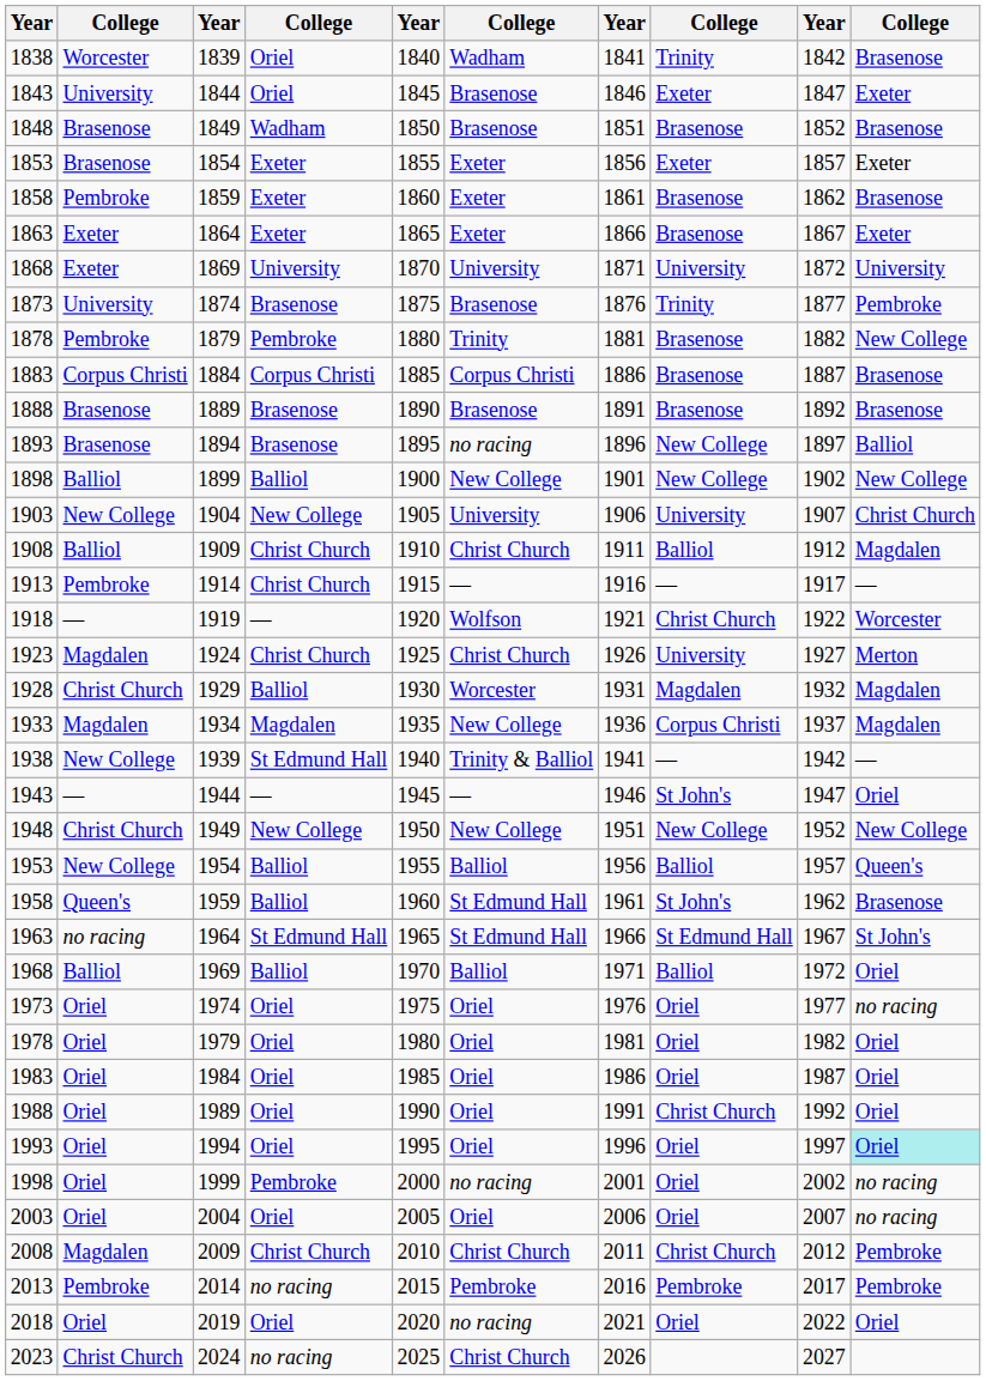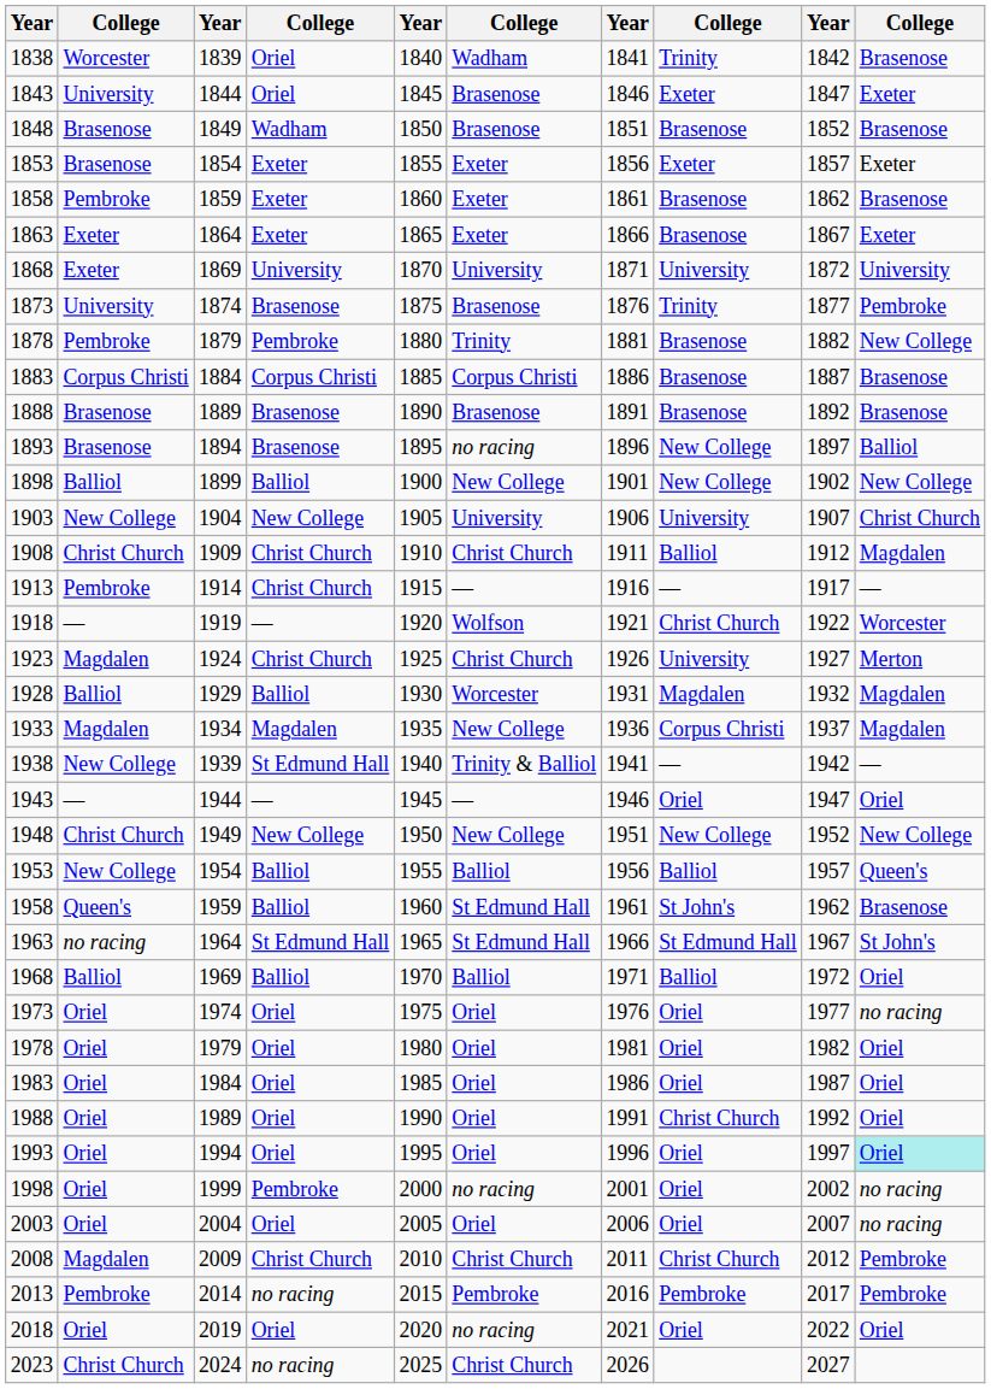 <table class="wikitable" style="font-size:95%">
 <tr>
 <th>Year</th>
 <th>College</th>
 <th>Year</th>
 <th>College</th>
 <th>Year</th>
 <th>College</th>
 <th>Year</th>
 <th>College</th>
 <th>Year</th>
 <th>College</th>
 </tr>
 <tr>
 <td>1838</td>
 <td> <a href='#'>Worcester</a></td>
 <td>1839</td>
 <td> <a href='#'>Oriel</a></td>
 <td>1840</td>
 <td> <a href='#'>Wadham</a></td>
 <td>1841</td>
 <td> <a href='#'>Trinity</a></td>
 <td>1842</td>
 <td> <a href='#'>Brasenose</a></td>
 </tr>
 <tr>
 <td>1843</td>
 <td> <a href='#'>University</a></td>
 <td>1844</td>
 <td> <a href='#'>Oriel</a></td>
 <td>1845</td>
 <td> <a href='#'>Brasenose</a></td>
 <td>1846</td>
 <td> <a href='#'>Exeter</a></td>
 <td>1847</td>
 <td> <a href='#'>Exeter</a></td>
 </tr>
 <tr>
 <td>1848</td>
 <td> <a href='#'>Brasenose</a></td>
 <td>1849</td>
 <td> <a href='#'>Wadham</a></td>
 <td>1850</td>
 <td> <a href='#'>Brasenose</a></td>
 <td>1851</td>
 <td> <a href='#'>Brasenose</a></td>
 <td>1852</td>
 <td> <a href='#'>Brasenose</a></td>
 </tr>
 <tr>
 <td>1853</td>
 <td> <a href='#'>Brasenose</a></td>
 <td>1854</td>
 <td> <a href='#'>Exeter</a></td>
 <td>1855</td>
 <td> <a href='#'>Exeter</a></td>
 <td>1856</td>
 <td> <a href='#'>Exeter</a></td>
 <td>1857</td>
 <td> Exeter</td>
 </tr>
 <tr>
 <td>1858</td>
 <td> <a href='#'>Pembroke</a></td>
 <td>1859</td>
 <td> <a href='#'>Exeter</a></td>
 <td>1860</td>
 <td> <a href='#'>Exeter</a></td>
 <td>1861</td>
 <td> <a href='#'>Brasenose</a></td>
 <td>1862</td>
 <td> <a href='#'>Brasenose</a></td>
 </tr>
 <tr>
 <td>1863</td>
 <td> <a href='#'>Exeter</a></td>
 <td>1864</td>
 <td> <a href='#'>Exeter</a></td>
 <td>1865</td>
 <td> <a href='#'>Exeter</a></td>
 <td>1866</td>
 <td> <a href='#'>Brasenose</a></td>
 <td>1867</td>
 <td> <a href='#'>Exeter</a></td>
 </tr>
 <tr>
 <td>1868</td>
 <td> <a href='#'>Exeter</a></td>
 <td>1869</td>
 <td> <a href='#'>University</a></td>
 <td>1870</td>
 <td> <a href='#'>University</a></td>
 <td>1871</td>
 <td> <a href='#'>University</a></td>
 <td>1872</td>
 <td> <a href='#'>University</a></td>
 </tr>
 <tr>
 <td>1873</td>
 <td> <a href='#'>University</a></td>
 <td>1874</td>
 <td> <a href='#'>Brasenose</a></td>
 <td>1875</td>
 <td> <a href='#'>Brasenose</a></td>
 <td>1876</td>
 <td> <a href='#'>Trinity</a></td>
 <td>1877</td>
 <td> <a href='#'>Pembroke</a></td>
 </tr>
 <tr>
 <td>1878</td>
 <td> <a href='#'>Pembroke</a></td>
 <td>1879</td>
 <td> <a href='#'>Pembroke</a></td>
 <td>1880</td>
 <td> <a href='#'>Trinity</a></td>
 <td>1881</td>
 <td> <a href='#'>Brasenose</a></td>
 <td>1882</td>
 <td> <a href='#'>New College</a></td>
 </tr>
 <tr>
 <td>1883</td>
 <td> <a href='#'>Corpus Christi</a></td>
 <td>1884</td>
 <td> <a href='#'>Corpus Christi</a></td>
 <td>1885</td>
 <td> <a href='#'>Corpus Christi</a></td>
 <td>1886</td>
 <td> <a href='#'>Brasenose</a></td>
 <td>1887</td>
 <td> <a href='#'>Brasenose</a></td>
 </tr>
 <tr>
 <td>1888</td>
 <td> <a href='#'>Brasenose</a></td>
 <td>1889</td>
 <td> <a href='#'>Brasenose</a></td>
 <td>1890</td>
 <td> <a href='#'>Brasenose</a></td>
 <td>1891</td>
 <td> <a href='#'>Brasenose</a></td>
 <td>1892</td>
 <td> <a href='#'>Brasenose</a></td>
 </tr>
 <tr>
 <td>1893</td>
 <td> <a href='#'>Brasenose</a></td>
 <td>1894</td>
 <td> <a href='#'>Brasenose</a></td>
 <td>1895</td>
 <td><em>no racing</em> </td>
 <td>1896</td>
 <td> <a href='#'>New College</a></td>
 <td>1897</td>
 <td> <a href='#'>Balliol</a></td>
 </tr>
 <tr>
 <td>1898</td>
 <td> <a href='#'>Balliol</a></td>
 <td>1899</td>
 <td> <a href='#'>Balliol</a></td>
 <td>1900</td>
 <td> <a href='#'>New College</a></td>
 <td>1901</td>
 <td> <a href='#'>New College</a></td>
 <td>1902</td>
 <td> <a href='#'>New College</a></td>
 </tr>
 <tr>
 <td>1903</td>
 <td> <a href='#'>New College</a></td>
 <td>1904</td>
 <td> <a href='#'>New College</a></td>
 <td>1905</td>
 <td> <a href='#'>University</a></td>
 <td>1906</td>
 <td> <a href='#'>University</a></td>
 <td>1907</td>
 <td> <a href='#'>Christ Church</a></td>
 </tr>
 <tr>
 <td>1908</td>
-<td> <a href='#'>Balliol</a></td>
+<td> <a href='#'>Christ Church</a></td>
 <td>1909</td>
 <td> <a href='#'>Christ Church</a></td>
 <td>1910</td>
 <td> <a href='#'>Christ Church</a></td>
 <td>1911</td>
 <td> <a href='#'>Balliol</a></td>
 <td>1912</td>
 <td> <a href='#'>Magdalen</a></td>
 </tr>
 <tr>
 <td>1913</td>
 <td> <a href='#'>Pembroke</a></td>
 <td>1914</td>
 <td> <a href='#'>Christ Church</a></td>
 <td>1915</td>
 <td>— </td>
 <td>1916</td>
 <td>— </td>
 <td>1917</td>
 <td>— </td>
 </tr>
 <tr>
 <td>1918</td>
 <td>— </td>
 <td>1919</td>
 <td>— </td>
 <td>1920</td>
 <td> <a href='#'>Wolfson</a> </td>
 <td>1921</td>
 <td> <a href='#'>Christ Church</a></td>
 <td>1922</td>
 <td> <a href='#'>Worcester</a></td>
 </tr>
 <tr>
 <td>1923</td>
 <td> <a href='#'>Magdalen</a></td>
 <td>1924</td>
 <td> <a href='#'>Christ Church</a></td>
 <td>1925</td>
 <td> <a href='#'>Christ Church</a></td>
 <td>1926</td>
 <td> <a href='#'>University</a></td>
 <td>1927</td>
 <td> <a href='#'>Merton</a></td>
 </tr>
 <tr>
 <td>1928</td>
-<td> <a href='#'>Christ Church</a></td>
+<td> <a href='#'>Balliol</a></td>
 <td>1929</td>
 <td> <a href='#'>Balliol</a></td>
 <td>1930</td>
 <td> <a href='#'>Worcester</a></td>
 <td>1931</td>
 <td> <a href='#'>Magdalen</a></td>
 <td>1932</td>
 <td> <a href='#'>Magdalen</a></td>
 </tr>
 <tr>
 <td>1933</td>
 <td> <a href='#'>Magdalen</a></td>
 <td>1934</td>
 <td> <a href='#'>Magdalen</a></td>
 <td>1935</td>
 <td> <a href='#'>New College</a></td>
 <td>1936</td>
 <td> <a href='#'>Corpus Christi</a></td>
 <td>1937</td>
 <td> <a href='#'>Magdalen</a></td>
 </tr>
 <tr>
 <td>1938</td>
 <td> <a href='#'>New College</a></td>
 <td>1939</td>
 <td> <a href='#'>St Edmund Hall</a></td>
 <td>1940</td>
 <td> <a href='#'>Trinity</a> &  <a href='#'>Balliol</a></td>
 <td>1941</td>
 <td>— </td>
 <td>1942</td>
 <td>— </td>
 </tr>
 <tr>
 <td>1943</td>
 <td>— </td>
 <td>1944</td>
 <td>— </td>
 <td>1945</td>
 <td>— </td>
 <td>1946</td>
-<td> <a href='#'>St John's</a></td>
+<td> <a href='#'>Oriel</a></td>
 <td>1947</td>
 <td> <a href='#'>Oriel</a></td>
 </tr>
 <tr>
 <td>1948</td>
 <td> <a href='#'>Christ Church</a></td>
 <td>1949</td>
 <td> <a href='#'>New College</a></td>
 <td>1950</td>
 <td> <a href='#'>New College</a></td>
 <td>1951</td>
 <td> <a href='#'>New College</a></td>
 <td>1952</td>
 <td> <a href='#'>New College</a></td>
 </tr>
 <tr>
 <td>1953</td>
 <td> <a href='#'>New College</a></td>
 <td>1954</td>
 <td> <a href='#'>Balliol</a></td>
 <td>1955</td>
 <td> <a href='#'>Balliol</a></td>
 <td>1956</td>
 <td> <a href='#'>Balliol</a></td>
 <td>1957</td>
 <td> <a href='#'>Queen's</a></td>
 </tr>
 <tr>
 <td>1958</td>
 <td> <a href='#'>Queen's</a></td>
 <td>1959</td>
 <td> <a href='#'>Balliol</a></td>
 <td>1960</td>
 <td> <a href='#'>St Edmund Hall</a></td>
 <td>1961</td>
 <td> <a href='#'>St John's</a></td>
 <td>1962</td>
 <td> <a href='#'>Brasenose</a></td>
 </tr>
 <tr>
 <td>1963</td>
 <td><em>no racing</em> </td>
 <td>1964</td>
 <td> <a href='#'>St Edmund Hall</a></td>
 <td>1965</td>
 <td> <a href='#'>St Edmund Hall</a></td>
 <td>1966</td>
 <td> <a href='#'>St Edmund Hall</a></td>
 <td>1967</td>
 <td> <a href='#'>St John's</a></td>
 </tr>
 <tr>
 <td>1968</td>
 <td> <a href='#'>Balliol</a></td>
 <td>1969</td>
 <td> <a href='#'>Balliol</a></td>
 <td>1970</td>
 <td> <a href='#'>Balliol</a></td>
 <td>1971</td>
 <td> <a href='#'>Balliol</a></td>
 <td>1972</td>
 <td> <a href='#'>Oriel</a></td>
 </tr>
 <tr>
 <td>1973</td>
 <td> <a href='#'>Oriel</a></td>
 <td>1974</td>
 <td> <a href='#'>Oriel</a></td>
 <td>1975</td>
 <td> <a href='#'>Oriel</a></td>
 <td>1976</td>
 <td> <a href='#'>Oriel</a></td>
 <td>1977</td>
 <td><em>no racing</em> </td>
 </tr>
 <tr>
 <td>1978</td>
 <td> <a href='#'>Oriel</a></td>
 <td>1979</td>
 <td> <a href='#'>Oriel</a></td>
 <td>1980</td>
 <td> <a href='#'>Oriel</a></td>
 <td>1981</td>
 <td> <a href='#'>Oriel</a></td>
 <td>1982</td>
 <td> <a href='#'>Oriel</a></td>
 </tr>
 <tr>
 <td>1983</td>
 <td> <a href='#'>Oriel</a></td>
 <td>1984</td>
 <td> <a href='#'>Oriel</a></td>
 <td>1985</td>
 <td> <a href='#'>Oriel</a></td>
 <td>1986</td>
 <td> <a href='#'>Oriel</a> </td>
 <td>1987</td>
 <td> <a href='#'>Oriel</a></td>
 </tr>
 <tr>
 <td>1988</td>
 <td> <a href='#'>Oriel</a></td>
 <td>1989</td>
 <td> <a href='#'>Oriel</a></td>
 <td>1990</td>
 <td> <a href='#'>Oriel</a> </td>
 <td>1991</td>
 <td> <a href='#'>Christ Church</a> </td>
 <td>1992</td>
 <td> <a href='#'>Oriel</a></td>
 </tr>
 <tr>
 <td>1993</td>
 <td> <a href='#'>Oriel</a></td>
 <td>1994</td>
 <td> <a href='#'>Oriel</a> </td>
 <td>1995</td>
 <td> <a href='#'>Oriel</a> </td>
 <td>1996</td>
 <td> <a href='#'>Oriel</a></td>
 <td>1997</td>
 <td style="background: paleturquoise;"> <a href='#'>Oriel</a></td>
 </tr>
 <tr>
 <td>1998</td>
 <td> <a href='#'>Oriel</a> </td>
 <td>1999</td>
 <td> <a href='#'>Pembroke</a></td>
 <td>2000</td>
 <td><em>no racing</em> </td>
 <td>2001</td>
 <td> <a href='#'>Oriel</a></td>
 <td>2002</td>
 <td><em>no racing</em> </td>
 </tr>
 <tr>
 <td>2003</td>
 <td> <a href='#'>Oriel</a> </td>
 <td>2004</td>
 <td> <a href='#'>Oriel</a></td>
 <td>2005</td>
 <td> <a href='#'>Oriel</a></td>
 <td>2006</td>
 <td> <a href='#'>Oriel</a></td>
 <td>2007</td>
 <td><em>no racing</em> </td>
 </tr>
 <tr>
 <td>2008</td>
 <td> <a href='#'>Magdalen</a></td>
 <td>2009</td>
 <td> <a href='#'>Christ Church</a></td>
 <td>2010</td>
 <td> <a href='#'>Christ Church</a></td>
 <td>2011</td>
 <td> <a href='#'>Christ Church</a></td>
 <td>2012</td>
 <td> <a href='#'>Pembroke</a></td>
 </tr>
 <tr>
 <td>2013</td>
 <td> <a href='#'>Pembroke</a></td>
 <td>2014</td>
 <td><em>no racing</em> </td>
 <td>2015</td>
 <td> <a href='#'>Pembroke</a></td>
 <td>2016</td>
 <td> <a href='#'>Pembroke</a></td>
 <td>2017</td>
 <td> <a href='#'>Pembroke</a></td>
 </tr>
 <tr>
 <td>2018</td>
 <td> <a href='#'>Oriel</a> </td>
 <td>2019</td>
 <td> <a href='#'>Oriel</a></td>
 <td>2020</td>
 <td><em>no racing</em> </td>
 <td>2021</td>
 <td> <a href='#'>Oriel</a> </td>
 <td>2022</td>
 <td> <a href='#'>Oriel</a></td>
 </tr>
 <tr>
 <td>2023</td>
 <td> <a href='#'>Christ Church</a></td>
 <td>2024</td>
 <td><em>no racing</em> </td>
 <td>2025</td>
 <td> <a href='#'>Christ Church</a></td>
 <td>2026</td>
 <td></td>
 <td>2027</td>
 <td></td>
 </tr>
 </table>
